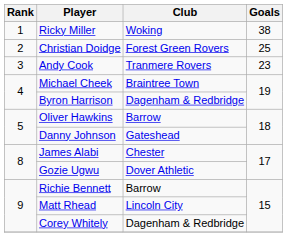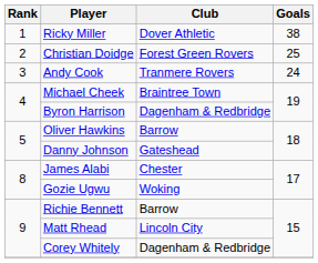 <table class="wikitable" style="text-align:center">
 <tr>
 <th>Rank</th>
 <th>Player</th>
 <th>Club</th>
 <th>Goals</th>
 </tr>
 <tr>
 <td>1</td>
 <td align="left"><a href='#'>Ricky Miller</a></td>
-<td align="left"><a href='#'>Woking</a></td>
+<td align="left"><a href='#'>Dover Athletic</a></td>
 <td>38</td>
 </tr>
 <tr>
 <td>2</td>
 <td align="left"><a href='#'>Christian Doidge</a></td>
 <td align="left"><a href='#'>Forest Green Rovers</a></td>
 <td>25</td>
 </tr>
 <tr>
 <td>3</td>
 <td align="left"><a href='#'>Andy Cook</a></td>
 <td align="left"><a href='#'>Tranmere Rovers</a></td>
-<td>23</td>
+<td>24</td>
 </tr>
 <tr>
 <td rowspan="2">4</td>
 <td align="left"><a href='#'>Michael Cheek</a></td>
 <td align="left"><a href='#'>Braintree Town</a></td>
 <td rowspan="2">19</td>
 </tr>
 <tr>
 <td align="left"><a href='#'>Byron Harrison</a></td>
 <td align="left"><a href='#'>Dagenham & Redbridge</a></td>
 </tr>
 <tr>
 <td rowspan="2">5</td>
 <td align="left"><a href='#'>Oliver Hawkins</a></td>
 <td align="left"><a href='#'>Barrow</a></td>
 <td rowspan="2">18</td>
 </tr>
 <tr>
 <td align="left"><a href='#'>Danny Johnson</a></td>
 <td align="left"><a href='#'>Gateshead</a></td>
 </tr>
 <tr>
 <td rowspan="2">8</td>
 <td align="left"><a href='#'>James Alabi</a></td>
 <td align="left"><a href='#'>Chester</a></td>
 <td rowspan="2">17</td>
 </tr>
 <tr>
 <td align="left"><a href='#'>Gozie Ugwu</a></td>
-<td align="left"><a href='#'>Dover Athletic</a></td>
+<td align="left"><a href='#'>Woking</a></td>
 </tr>
 <tr>
 <td rowspan="3">9</td>
 <td align="left"><a href='#'>Richie Bennett</a></td>
 <td align="left">Barrow</td>
 <td rowspan="3">15</td>
 </tr>
 <tr>
 <td align="left"><a href='#'>Matt Rhead</a></td>
 <td align="left"><a href='#'>Lincoln City</a></td>
 </tr>
 <tr>
 <td align="left"><a href='#'>Corey Whitely</a></td>
 <td align="left">Dagenham & Redbridge</td>
 </tr>
 <tr>
 </tr>
 </table>
